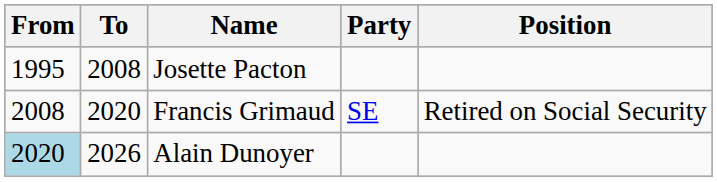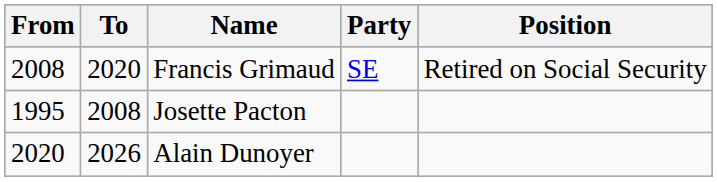 <table class="wikitable">
 <tr>
 <th>From</th>
 <th>To</th>
 <th>Name</th>
 <th>Party</th>
 <th>Position</th>
 </tr>
 <tr>
+<td>2008</td>
+<td>2020</td>
+<td>Francis Grimaud</td>
+<td><a href='#'>SE</a></td>
+<td>Retired on Social Security</td>
+</tr>
+<tr>
 <td>1995</td>
 <td>2008</td>
 <td>Josette Pacton</td>
 <td></td>
 <td></td>
 </tr>
 <tr>
-<td>2008</td>
 <td>2020</td>
-<td>Francis Grimaud</td>
-<td><a href='#'>SE</a></td>
-<td>Retired on Social Security</td>
-</tr>
-<tr>
-<td style="background: lightblue;">2020</td>
 <td>2026</td>
 <td>Alain Dunoyer</td>
 <td></td>
 <td></td>
 </tr>
 </table>
